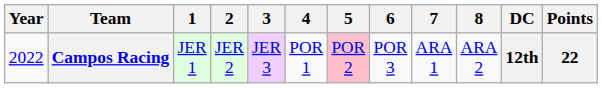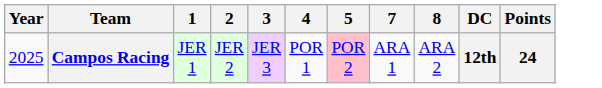 <table class="wikitable" style="text-align:center; font-size:85%;">
 <tr>
 <th>Year</th>
 <th>Team</th>
 <th>1</th>
 <th>2</th>
 <th>3</th>
 <th>4</th>
 <th>5</th>
-<th>6</th>
 <th>7</th>
 <th>8</th>
 <th>DC</th>
 <th>Points</th>
 </tr>
 <tr>
-<td><a href='#'>2022</a></td>
+<td><a href='#'>2025</a></td>
 <th><a href='#'>Campos Racing</a></th>
 <td style="background:#DFFFDF;"><a href='#'>JER<br>1</a><br></td>
 <td style="background:#DFFFDF;"><a href='#'>JER<br>2</a><br></td>
 <td style="background:#EFCFFF;"><a href='#'>JER<br>3</a><br></td>
 <td><a href='#'>POR<br>1</a></td>
 <td style="background: pink;"><a href='#'>POR<br>2</a></td>
-<td><a href='#'>POR<br>3</a></td>
 <td><a href='#'>ARA<br>1</a></td>
 <td><a href='#'>ARA<br>2</a></td>
 <th>12th</th>
-<th>22</th>
+<th>24</th>
 </tr>
 </table>
